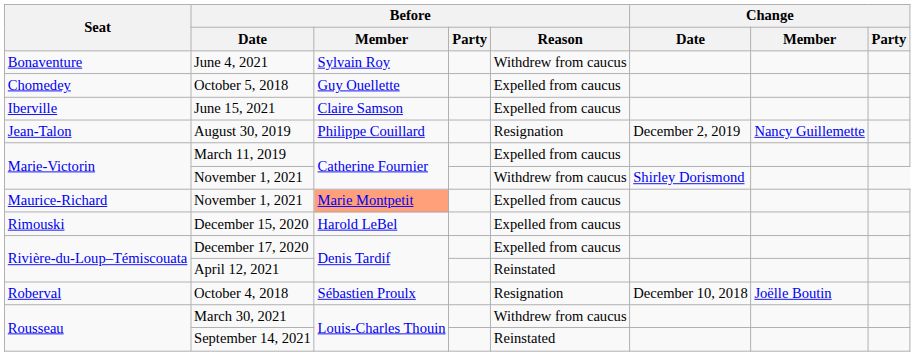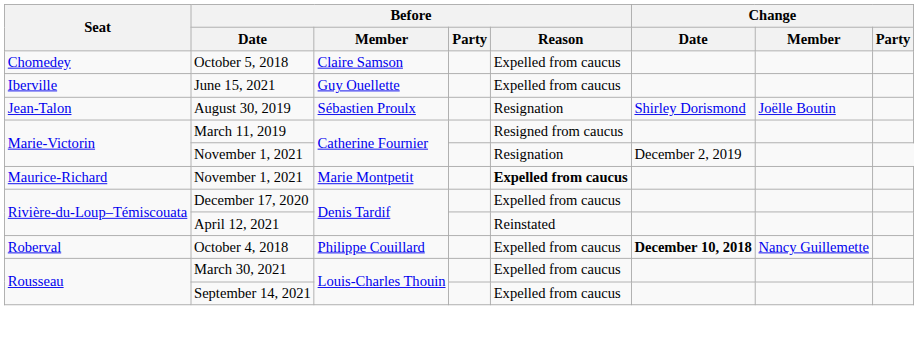 <table class="wikitable" style="border: none;">
 <tr>
 <th rowspan="2">Seat</th>
 <th colspan="4">Before</th>
 <th colspan="3">Change</th>
 </tr>
 <tr>
 <th>Date</th>
 <th>Member</th>
 <th>Party</th>
 <th>Reason</th>
 <th>Date</th>
 <th>Member</th>
 <th>Party</th>
 </tr>
 <tr>
-<td><a href='#'>Bonaventure</a></td>
-<td>June 4, 2021</td>
-<td><a href='#'>Sylvain Roy</a></td>
-<td></td>
-<td>Withdrew from caucus</td>
-<td></td>
-<td></td>
-<td></td>
-</tr>
-<tr>
 <td><a href='#'>Chomedey</a></td>
 <td>October 5, 2018</td>
-<td><a href='#'>Guy Ouellette</a></td>
+<td><a href='#'>Claire Samson</a></td>
 <td></td>
 <td>Expelled from caucus</td>
 <td></td>
 <td></td>
 <td></td>
 </tr>
 <tr>
 <td><a href='#'>Iberville</a></td>
 <td>June 15, 2021</td>
-<td><a href='#'>Claire Samson</a></td>
+<td><a href='#'>Guy Ouellette</a></td>
 <td></td>
 <td>Expelled from caucus</td>
 <td></td>
 <td></td>
 <td></td>
 </tr>
 <tr>
 <td><a href='#'>Jean-Talon</a></td>
 <td>August 30, 2019</td>
-<td><a href='#'>Philippe Couillard</a></td>
+<td><a href='#'>Sébastien Proulx</a></td>
 <td></td>
 <td>Resignation</td>
-<td>December 2, 2019</td>
-<td><a href='#'>Nancy Guillemette</a></td>
+<td><a href='#'>Shirley Dorismond</a></td>
+<td><a href='#'>Joëlle Boutin</a></td>
 <td></td>
 </tr>
 <tr>
 <td rowspan=2><a href='#'>Marie-Victorin</a></td>
 <td>March 11, 2019</td>
 <td rowspan=2><a href='#'>Catherine Fournier</a></td>
 <td></td>
-<td>Expelled from caucus</td>
+<td>Resigned from caucus</td>
 <td></td>
 <td></td>
 <td></td>
 </tr>
 <tr>
 <td>November 1, 2021</td>
 <td></td>
-<td>Withdrew from caucus</td>
-<td><a href='#'>Shirley Dorismond</a></td>
+<td>Resignation</td>
+<td>December 2, 2019</td>
 <td></td>
 </tr>
 <tr>
 <td><a href='#'>Maurice-Richard</a></td>
 <td>November 1, 2021</td>
-<td style="background: lightsalmon;"><a href='#'>Marie Montpetit</a></td>
+<td><a href='#'>Marie Montpetit</a></td>
 <td></td>
-<td>Expelled from caucus</td>
-<td></td>
-<td></td>
-<td></td>
-</tr>
-<tr>
-<td><a href='#'>Rimouski</a></td>
-<td>December 15, 2020</td>
-<td><a href='#'>Harold LeBel</a></td>
-<td></td>
-<td>Expelled from caucus</td>
+<td><strong>Expelled from caucus</strong></td>
 <td></td>
 <td></td>
 <td></td>
 </tr>
 <tr>
 <td rowspan=2><a href='#'>Rivière-du-Loup–Témiscouata</a></td>
 <td>December 17, 2020</td>
 <td rowspan=2><a href='#'>Denis Tardif</a></td>
 <td></td>
 <td>Expelled from caucus</td>
 <td></td>
 <td></td>
 <td></td>
 </tr>
 <tr>
 <td>April 12, 2021</td>
 <td></td>
 <td>Reinstated</td>
 <td></td>
 <td></td>
 <td></td>
 </tr>
 <tr>
 <td><a href='#'>Roberval</a></td>
 <td>October 4, 2018</td>
-<td><a href='#'>Sébastien Proulx</a></td>
+<td><a href='#'>Philippe Couillard</a></td>
 <td></td>
-<td>Resignation</td>
-<td>December 10, 2018</td>
-<td><a href='#'>Joëlle Boutin</a></td>
+<td>Expelled from caucus</td>
+<td><strong>December 10, 2018</strong></td>
+<td><a href='#'>Nancy Guillemette</a></td>
 <td></td>
 </tr>
 <tr>
 <td rowspan=2><a href='#'>Rousseau</a></td>
 <td>March 30, 2021</td>
 <td rowspan=2><a href='#'>Louis-Charles Thouin</a></td>
 <td></td>
-<td>Withdrew from caucus</td>
+<td>Expelled from caucus</td>
 <td></td>
 <td></td>
 <td></td>
 </tr>
 <tr>
 <td>September 14, 2021</td>
 <td></td>
-<td>Reinstated</td>
+<td>Expelled from caucus</td>
 <td></td>
 <td></td>
 <td></td>
 </tr>
 </table>
